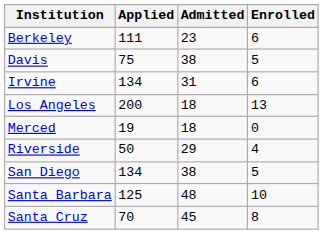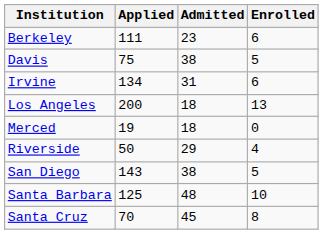 <table class="wikitable sortable" style="font-size: 90%">
 <tr>
 <th>Institution</th>
 <th>Applied</th>
 <th>Admitted</th>
 <th>Enrolled</th>
 </tr>
 <tr>
 <td><a href='#'>Berkeley</a></td>
 <td>111</td>
 <td>23</td>
 <td>6</td>
 </tr>
 <tr>
 <td><a href='#'>Davis</a></td>
 <td>75</td>
 <td>38</td>
 <td>5</td>
 </tr>
 <tr>
 <td><a href='#'>Irvine</a></td>
 <td>134</td>
 <td>31</td>
 <td>6</td>
 </tr>
 <tr>
 <td><a href='#'>Los Angeles</a></td>
 <td>200</td>
 <td>18</td>
 <td>13</td>
 </tr>
 <tr>
 <td><a href='#'>Merced</a></td>
 <td>19</td>
 <td>18</td>
 <td>0</td>
 </tr>
 <tr>
 <td><a href='#'>Riverside</a></td>
 <td>50</td>
 <td>29</td>
 <td>4</td>
 </tr>
 <tr>
 <td><a href='#'>San Diego</a></td>
-<td>134</td>
+<td>143</td>
 <td>38</td>
 <td>5</td>
 </tr>
 <tr>
 <td><a href='#'>Santa Barbara</a></td>
 <td>125</td>
 <td>48</td>
 <td>10</td>
 </tr>
 <tr>
 <td><a href='#'>Santa Cruz</a></td>
 <td>70</td>
 <td>45</td>
 <td>8</td>
 </tr>
 </table>
